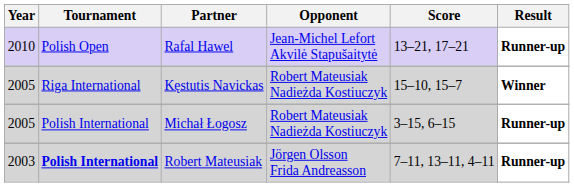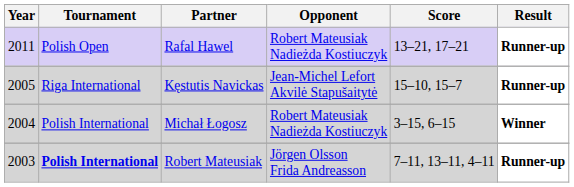 <table class="sortable wikitable" style="font-size: 90%;">
 <tr>
 <th>Year</th>
 <th>Tournament</th>
 <th>Partner</th>
 <th>Opponent</th>
 <th>Score</th>
 <th>Result</th>
 </tr>
 <tr style="background:#D8CEF6">
-<td align="center">2010</td>
+<td align="center">2011</td>
 <td align="left"><a href='#'>Polish Open</a></td>
 <td align="left"> <a href='#'>Rafal Hawel</a></td>
-<td align="left"> <a href='#'>Jean-Michel Lefort</a><br> <a href='#'>Akvilė Stapušaitytė</a></td>
+<td align="left"> <a href='#'>Robert Mateusiak</a><br> <a href='#'>Nadieżda Kostiuczyk</a></td>
 <td align="left">13–21, 17–21</td>
 <td style="text-align:left; background:white"> <strong>Runner-up</strong></td>
 </tr>
 <tr>
 </tr>
 <tr style="background:#D5D5D5">
 <td align="center">2005</td>
 <td align="left"><a href='#'>Riga International</a></td>
 <td align="left"> <a href='#'>Kęstutis Navickas</a></td>
-<td align="left"> <a href='#'>Robert Mateusiak</a><br> <a href='#'>Nadieżda Kostiuczyk</a></td>
+<td align="left"> <a href='#'>Jean-Michel Lefort</a><br> <a href='#'>Akvilė Stapušaitytė</a></td>
 <td align="left">15–10, 15–7</td>
-<td style="text-align:left; background:white"> <strong>Winner</strong></td>
+<td style="text-align:left; background:white"> <strong>Runner-up</strong></td>
 </tr>
 <tr>
 </tr>
 <tr style="background:#D5D5D5">
-<td align="center">2005</td>
+<td align="center">2004</td>
 <td align="left"><a href='#'>Polish International</a></td>
 <td align="left"> <a href='#'>Michał Łogosz</a></td>
 <td align="left"> <a href='#'>Robert Mateusiak</a><br> <a href='#'>Nadieżda Kostiuczyk</a></td>
 <td align="left">3–15, 6–15</td>
-<td style="text-align:left; background:white"> <strong>Runner-up</strong></td>
+<td style="text-align:left; background:white"> <strong>Winner</strong></td>
 </tr>
 <tr>
 </tr>
 <tr style="background:#D5D5D5">
 <td align="center">2003</td>
 <td align="left"><strong><a href='#'>Polish International</a></strong></td>
 <td align="left"> <a href='#'>Robert Mateusiak</a></td>
 <td align="left"> <a href='#'>Jörgen Olsson</a><br> <a href='#'>Frida Andreasson</a></td>
 <td align="left">7–11, 13–11, 4–11</td>
 <td style="text-align:left; background:white"> <strong>Runner-up</strong></td>
 </tr>
 </table>
